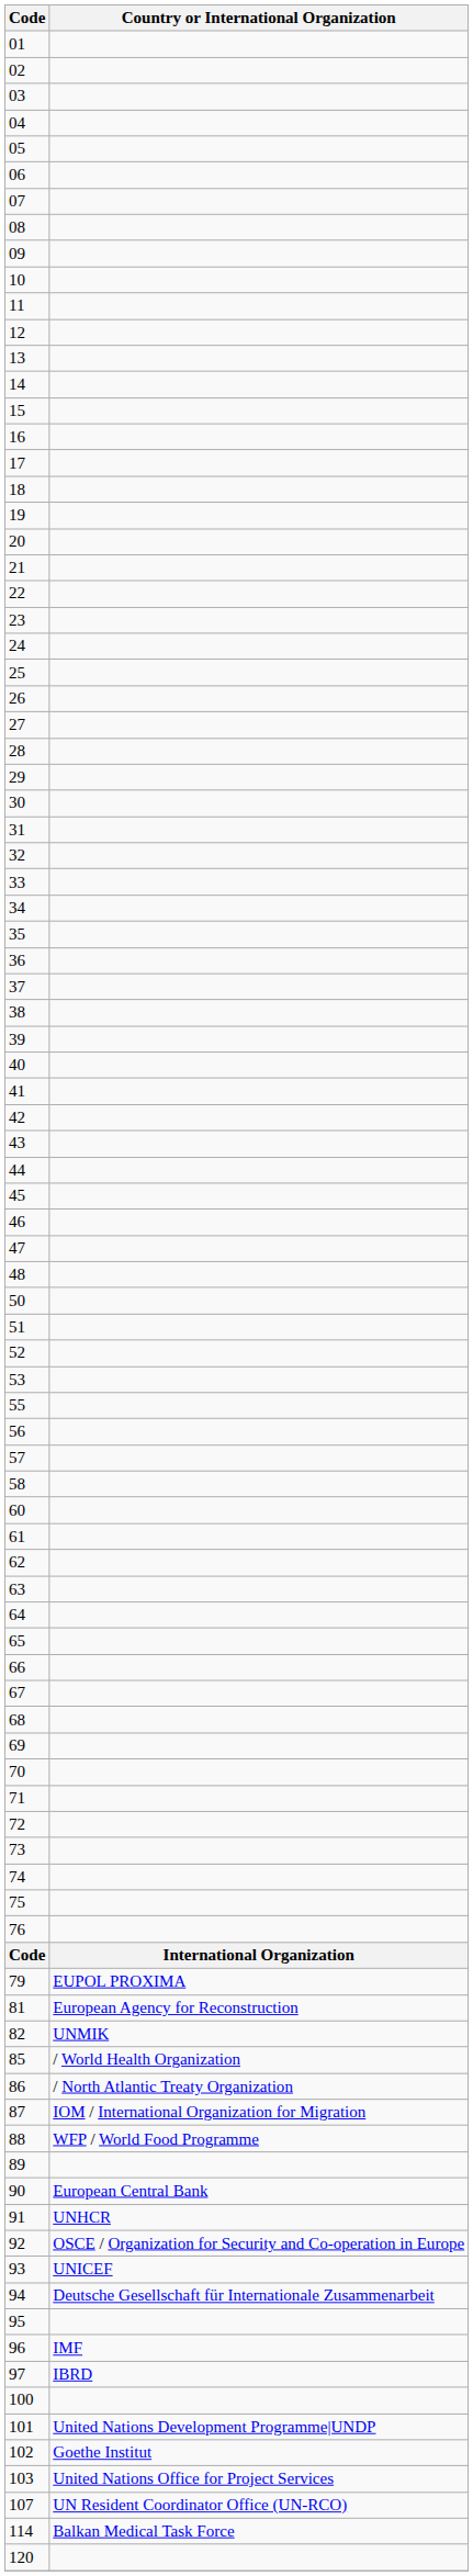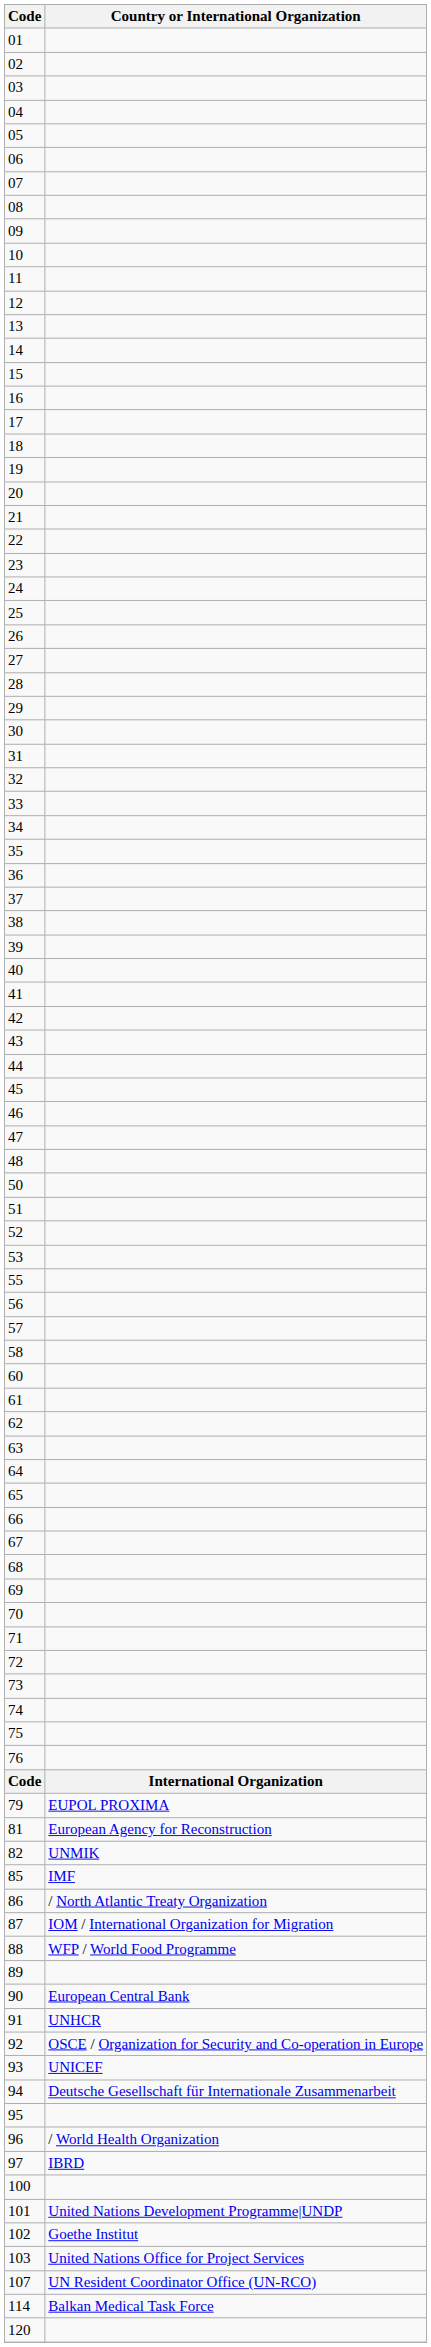 <table class="wikitable">
 <tr>
 <th>Code</th>
 <th>Country or International Organization</th>
 </tr>
 <tr>
 <td>01</td>
 <td></td>
 </tr>
 <tr>
 <td>02</td>
 <td></td>
 </tr>
 <tr>
 <td>03</td>
 <td></td>
 </tr>
 <tr>
 <td>04</td>
 <td></td>
 </tr>
 <tr>
 <td>05</td>
 <td></td>
 </tr>
 <tr>
 <td>06</td>
 <td></td>
 </tr>
 <tr>
 <td>07</td>
 <td></td>
 </tr>
 <tr>
 <td>08</td>
 <td></td>
 </tr>
 <tr>
 <td>09</td>
 <td></td>
 </tr>
 <tr>
 <td>10</td>
 <td></td>
 </tr>
 <tr>
 <td>11</td>
 <td></td>
 </tr>
 <tr>
 <td>12</td>
 <td></td>
 </tr>
 <tr>
 <td>13</td>
 <td></td>
 </tr>
 <tr>
 <td>14</td>
 <td></td>
 </tr>
 <tr>
 <td>15</td>
 <td></td>
 </tr>
 <tr>
 <td>16</td>
 <td></td>
 </tr>
 <tr>
 <td>17</td>
 <td></td>
 </tr>
 <tr>
 <td>18</td>
 <td></td>
 </tr>
 <tr>
 <td>19</td>
 <td></td>
 </tr>
 <tr>
 <td>20</td>
 <td></td>
 </tr>
 <tr>
 <td>21</td>
 <td></td>
 </tr>
 <tr>
 <td>22</td>
 <td></td>
 </tr>
 <tr>
 <td>23</td>
 <td></td>
 </tr>
 <tr>
 <td>24</td>
 <td></td>
 </tr>
 <tr>
 <td>25</td>
 <td></td>
 </tr>
 <tr>
 <td>26</td>
 <td></td>
 </tr>
 <tr>
 <td>27</td>
 <td></td>
 </tr>
 <tr>
 <td>28</td>
 <td></td>
 </tr>
 <tr>
 <td>29</td>
 <td></td>
 </tr>
 <tr>
 <td>30</td>
 <td></td>
 </tr>
 <tr>
 <td>31</td>
 <td></td>
 </tr>
 <tr>
 <td>32</td>
 <td></td>
 </tr>
 <tr>
 <td>33</td>
 <td></td>
 </tr>
 <tr>
 <td>34</td>
 <td></td>
 </tr>
 <tr>
 <td>35</td>
 <td></td>
 </tr>
 <tr>
 <td>36</td>
 <td></td>
 </tr>
 <tr>
 <td>37</td>
 <td></td>
 </tr>
 <tr>
 <td>38</td>
 <td></td>
 </tr>
 <tr>
 <td>39</td>
 <td></td>
 </tr>
 <tr>
 <td>40</td>
 <td></td>
 </tr>
 <tr>
 <td>41</td>
 <td></td>
 </tr>
 <tr>
 <td>42</td>
 <td></td>
 </tr>
 <tr>
 <td>43</td>
 <td></td>
 </tr>
 <tr>
 <td>44</td>
 <td></td>
 </tr>
 <tr>
 <td>45</td>
 <td></td>
 </tr>
 <tr>
 <td>46</td>
 <td></td>
 </tr>
 <tr>
 <td>47</td>
 <td></td>
 </tr>
 <tr>
 <td>48</td>
 <td></td>
 </tr>
 <tr>
 <td>50</td>
 <td></td>
 </tr>
 <tr>
 <td>51</td>
 <td></td>
 </tr>
 <tr>
 <td>52</td>
 <td></td>
 </tr>
 <tr>
 <td>53</td>
 <td></td>
 </tr>
 <tr>
 <td>55</td>
 <td></td>
 </tr>
 <tr>
 <td>56</td>
 <td></td>
 </tr>
 <tr>
 <td>57</td>
 <td></td>
 </tr>
 <tr>
 <td>58</td>
 <td></td>
 </tr>
 <tr>
 <td>60</td>
 <td></td>
 </tr>
 <tr>
 <td>61</td>
 <td></td>
 </tr>
 <tr>
 <td>62</td>
 <td></td>
 </tr>
 <tr>
 <td>63</td>
 <td></td>
 </tr>
 <tr>
 <td>64</td>
 <td></td>
 </tr>
 <tr>
 <td>65</td>
 <td></td>
 </tr>
 <tr>
 <td>66</td>
 <td></td>
 </tr>
 <tr>
 <td>67</td>
 <td></td>
 </tr>
 <tr>
 <td>68</td>
 <td></td>
 </tr>
 <tr>
 <td>69</td>
 <td></td>
 </tr>
 <tr>
 <td>70</td>
 <td></td>
 </tr>
 <tr>
 <td>71</td>
 <td></td>
 </tr>
 <tr>
 <td>72</td>
 <td></td>
 </tr>
 <tr>
 <td>73</td>
 <td></td>
 </tr>
 <tr>
 <td>74</td>
 <td></td>
 </tr>
 <tr>
 <td>75</td>
 <td></td>
 </tr>
 <tr>
 <td>76</td>
 <td></td>
 </tr>
 <tr>
 <th>Code</th>
 <th>International Organization</th>
 </tr>
 <tr>
 <td>79</td>
 <td><a href='#'>EUPOL PROXIMA</a></td>
 </tr>
 <tr>
 <td>81</td>
 <td><a href='#'>European Agency for Reconstruction</a></td>
 </tr>
 <tr>
 <td>82</td>
 <td><a href='#'>UNMIK</a></td>
 </tr>
 <tr>
 <td>85</td>
-<td> / <a href='#'>World Health Organization</a></td>
+<td><a href='#'>IMF</a></td>
 </tr>
 <tr>
 <td>86</td>
 <td> / <a href='#'>North Atlantic Treaty Organization</a></td>
 </tr>
 <tr>
 <td>87</td>
 <td><a href='#'>IOM</a> / <a href='#'>International Organization for Migration</a></td>
 </tr>
 <tr>
 <td>88</td>
 <td><a href='#'>WFP</a> / <a href='#'>World Food Programme</a></td>
 </tr>
 <tr>
 <td>89</td>
 <td></td>
 </tr>
 <tr>
 <td>90</td>
 <td><a href='#'>European Central Bank</a></td>
 </tr>
 <tr>
 <td>91</td>
 <td><a href='#'>UNHCR</a></td>
 </tr>
 <tr>
 <td>92</td>
 <td><a href='#'>OSCE</a> / <a href='#'>Organization for Security and Co-operation in Europe</a></td>
 </tr>
 <tr>
 <td>93</td>
 <td><a href='#'>UNICEF</a></td>
 </tr>
 <tr>
 <td>94</td>
 <td><a href='#'>Deutsche Gesellschaft für Internationale Zusammenarbeit</a></td>
 </tr>
 <tr>
 <td>95</td>
 <td></td>
 </tr>
 <tr>
 <td>96</td>
-<td><a href='#'>IMF</a></td>
+<td> / <a href='#'>World Health Organization</a></td>
 </tr>
 <tr>
 <td>97</td>
 <td><a href='#'>IBRD</a></td>
 </tr>
 <tr>
 <td>100</td>
 <td></td>
 </tr>
 <tr>
 <td>101</td>
 <td><a href='#'>United Nations Development Programme|UNDP</a></td>
 </tr>
 <tr>
 <td>102</td>
 <td><a href='#'>Goethe Institut</a></td>
 </tr>
 <tr>
 <td>103</td>
 <td><a href='#'>United Nations Office for Project Services</a></td>
 </tr>
 <tr>
 <td>107</td>
 <td><a href='#'>UN Resident Coordinator Office (UN-RCO)</a></td>
 </tr>
 <tr>
 <td>114</td>
 <td><a href='#'>Balkan Medical Task Force</a></td>
 </tr>
 <tr>
 <td>120</td>
 <td></td>
 </tr>
 <tr>
 </tr>
 </table>
